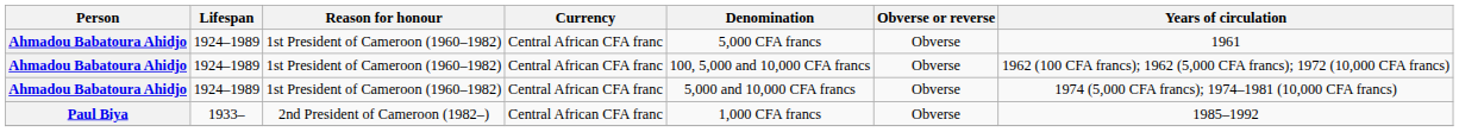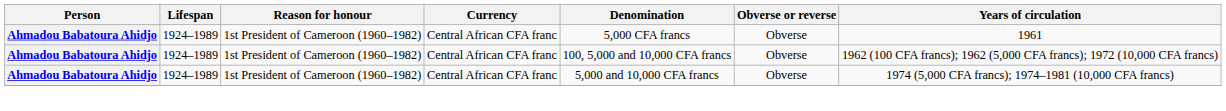 <table class="wikitable" style="font-size:95%; text-align:center;">
 <tr>
 <th>Person</th>
 <th>Lifespan</th>
 <th>Reason for honour</th>
 <th>Currency</th>
 <th>Denomination</th>
 <th>Obverse or reverse</th>
 <th>Years of circulation</th>
 </tr>
 <tr>
 <th><a href='#'>Ahmadou Babatoura Ahidjo</a></th>
 <td>1924–1989</td>
 <td>1st President of Cameroon (1960–1982)</td>
 <td>Central African CFA franc</td>
 <td>5,000 CFA francs</td>
 <td>Obverse</td>
 <td>1961</td>
 </tr>
 <tr>
 <th><a href='#'>Ahmadou Babatoura Ahidjo</a></th>
 <td>1924–1989</td>
 <td>1st President of Cameroon (1960–1982)</td>
 <td>Central African CFA franc</td>
 <td>100, 5,000 and 10,000 CFA francs</td>
 <td>Obverse</td>
 <td>1962 (100 CFA francs); 1962 (5,000 CFA francs); 1972 (10,000 CFA francs)</td>
 </tr>
 <tr>
 <th><a href='#'>Ahmadou Babatoura Ahidjo</a></th>
 <td>1924–1989</td>
 <td>1st President of Cameroon (1960–1982)</td>
 <td>Central African CFA franc</td>
 <td>5,000 and 10,000 CFA francs</td>
 <td>Obverse</td>
 <td>1974 (5,000 CFA francs); 1974–1981 (10,000 CFA francs)</td>
 </tr>
 <tr>
-<th><a href='#'>Paul Biya</a></th>
-<td>1933–</td>
-<td>2nd President of Cameroon (1982–)</td>
-<td>Central African CFA franc</td>
-<td>1,000 CFA francs</td>
-<td>Obverse</td>
-<td>1985–1992</td>
-</tr>
-<tr>
 </tr>
 </table>
